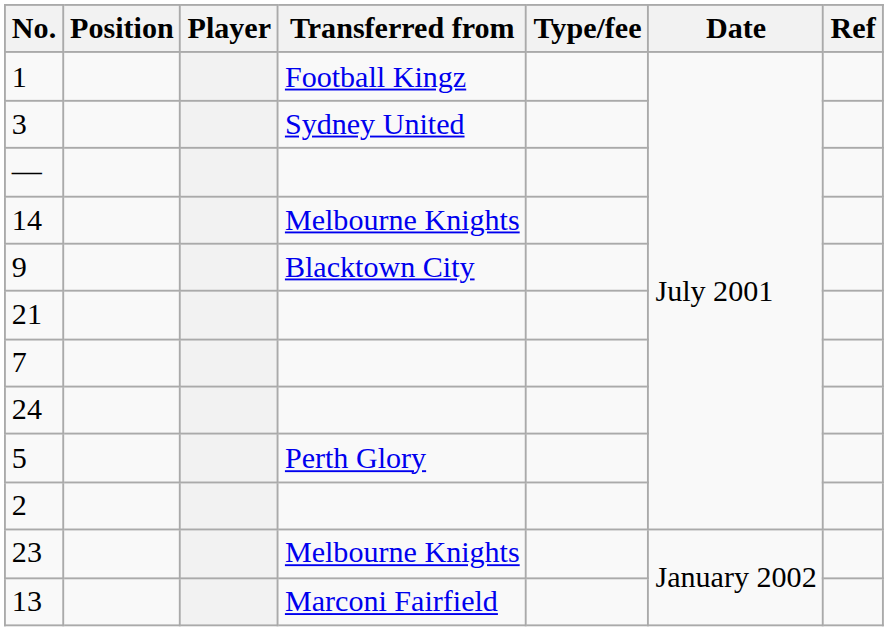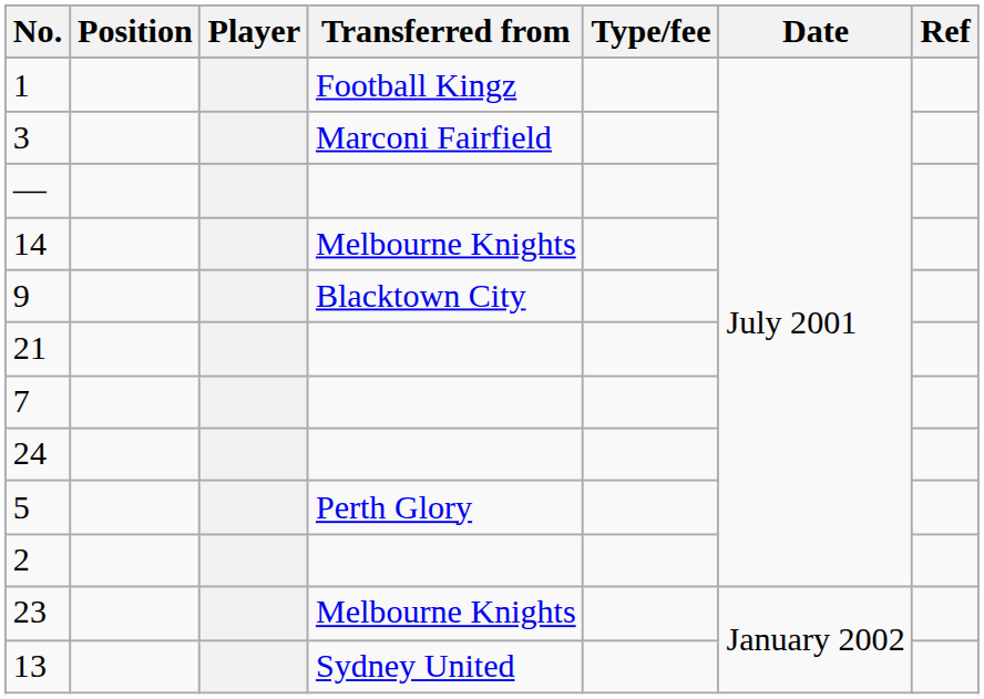 <table class="wikitable plainrowheaders sortable" style="text-align:center; text-align:left">
 <tr>
 <th scope="col">No.</th>
 <th scope="col">Position</th>
 <th scope="col">Player</th>
 <th scope="col">Transferred from</th>
 <th scope="col">Type/fee</th>
 <th scope="col">Date</th>
 <th scope="col" class="unsortable">Ref</th>
 </tr>
 <tr>
 <td>1</td>
 <td></td>
 <th scope="row"></th>
 <td><a href='#'>Football Kingz</a></td>
 <td></td>
 <td rowspan="10">July 2001</td>
 <td></td>
 </tr>
 <tr>
 <td>3</td>
 <td></td>
 <th scope="row"></th>
-<td><a href='#'>Sydney United</a></td>
+<td><a href='#'>Marconi Fairfield</a></td>
 <td></td>
 <td></td>
 </tr>
 <tr>
 <td>—</td>
 <td></td>
 <th scope="row"></th>
 <td></td>
 <td></td>
 <td></td>
 </tr>
 <tr>
 <td>14</td>
 <td></td>
 <th scope="row"></th>
 <td><a href='#'>Melbourne Knights</a></td>
 <td></td>
 <td></td>
 </tr>
 <tr>
 <td>9</td>
 <td></td>
 <th scope="row"></th>
 <td><a href='#'>Blacktown City</a></td>
 <td></td>
 <td></td>
 </tr>
 <tr>
 <td>21</td>
 <td></td>
 <th scope="row"></th>
 <td></td>
 <td></td>
 <td></td>
 </tr>
 <tr>
 <td>7</td>
 <td></td>
 <th scope="row"></th>
 <td></td>
 <td></td>
 <td></td>
 </tr>
 <tr>
 <td>24</td>
 <td></td>
 <th scope="row"></th>
 <td></td>
 <td></td>
 <td></td>
 </tr>
 <tr>
 <td>5</td>
 <td></td>
 <th scope="row"></th>
 <td><a href='#'>Perth Glory</a></td>
 <td></td>
 <td></td>
 </tr>
 <tr>
 <td>2</td>
 <td></td>
 <th scope="row"></th>
 <td></td>
 <td></td>
 <td></td>
 </tr>
 <tr>
 <td>23</td>
 <td></td>
 <th scope="row"></th>
 <td><a href='#'>Melbourne Knights</a></td>
 <td></td>
 <td rowspan="2">January 2002</td>
 <td></td>
 </tr>
 <tr>
 <td>13</td>
 <td></td>
 <th scope="row"></th>
-<td><a href='#'>Marconi Fairfield</a></td>
+<td><a href='#'>Sydney United</a></td>
 <td></td>
 <td></td>
 </tr>
 </table>
